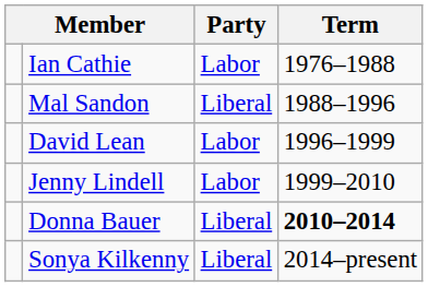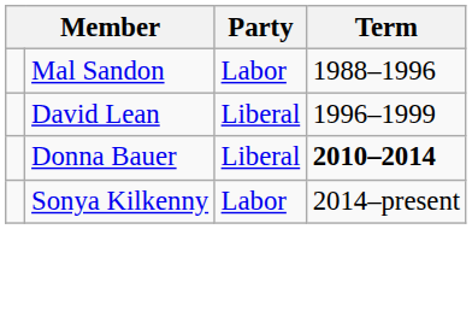 <table class="wikitable">
 <tr>
 <th colspan="2">Member</th>
 <th>Party</th>
 <th>Term</th>
 </tr>
 <tr>
 <td> </td>
-<td><a href='#'>Ian Cathie</a></td>
+<td><a href='#'>Mal Sandon</a></td>
 <td><a href='#'>Labor</a></td>
-<td>1976–1988</td>
-</tr>
-<tr>
-<td> </td>
-<td><a href='#'>Mal Sandon</a></td>
-<td><a href='#'>Liberal</a></td>
 <td>1988–1996</td>
 </tr>
 <tr>
 <td> </td>
 <td><a href='#'>David Lean</a></td>
-<td><a href='#'>Labor</a></td>
+<td><a href='#'>Liberal</a></td>
 <td>1996–1999</td>
-</tr>
-<tr>
-<td> </td>
-<td><a href='#'>Jenny Lindell</a></td>
-<td><a href='#'>Labor</a></td>
-<td>1999–2010</td>
 </tr>
 <tr>
 <td> </td>
 <td><a href='#'>Donna Bauer</a></td>
 <td><a href='#'>Liberal</a></td>
 <td><strong>2010–2014</strong></td>
 </tr>
 <tr>
 <td> </td>
 <td><a href='#'>Sonya Kilkenny</a></td>
-<td><a href='#'>Liberal</a></td>
+<td><a href='#'>Labor</a></td>
 <td>2014–present</td>
 </tr>
 </table>
